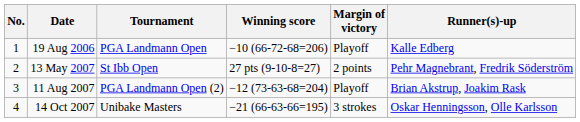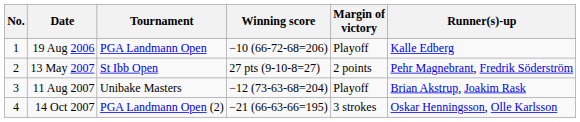 <table class="wikitable" style="font-size:95%;">
 <tr>
 <th>No.</th>
 <th>Date</th>
 <th>Tournament</th>
 <th>Winning score</th>
 <th>Margin of<br>victory</th>
 <th>Runner(s)-up</th>
 </tr>
 <tr>
 <td align=center>1</td>
 <td align=right>19 Aug <a href='#'>2006</a></td>
 <td><a href='#'>PGA Landmann Open</a></td>
 <td>−10 (66-72-68=206)</td>
 <td>Playoff</td>
 <td> <a href='#'>Kalle Edberg</a></td>
 </tr>
 <tr>
 <td align=center>2</td>
 <td align=right>13 May <a href='#'>2007</a></td>
 <td><a href='#'>St Ibb Open</a></td>
 <td>27 pts (9-10-8=27)</td>
 <td>2 points</td>
 <td> <a href='#'>Pehr Magnebrant</a>,  <a href='#'>Fredrik Söderström</a></td>
 </tr>
 <tr>
 <td align=center>3</td>
 <td align=right>11 Aug 2007</td>
-<td><a href='#'>PGA Landmann Open</a> (2)</td>
+<td>Unibake Masters</td>
 <td>−12 (73-63-68=204)</td>
 <td>Playoff</td>
 <td> <a href='#'>Brian Akstrup</a>,  <a href='#'>Joakim Rask</a></td>
 </tr>
 <tr>
 <td align=center>4</td>
 <td align=right>14 Oct 2007</td>
-<td>Unibake Masters</td>
+<td><a href='#'>PGA Landmann Open</a> (2)</td>
 <td>−21 (66-63-66=195)</td>
 <td>3 strokes</td>
 <td> <a href='#'>Oskar Henningsson</a>,  <a href='#'>Olle Karlsson</a></td>
 </tr>
 </table>
